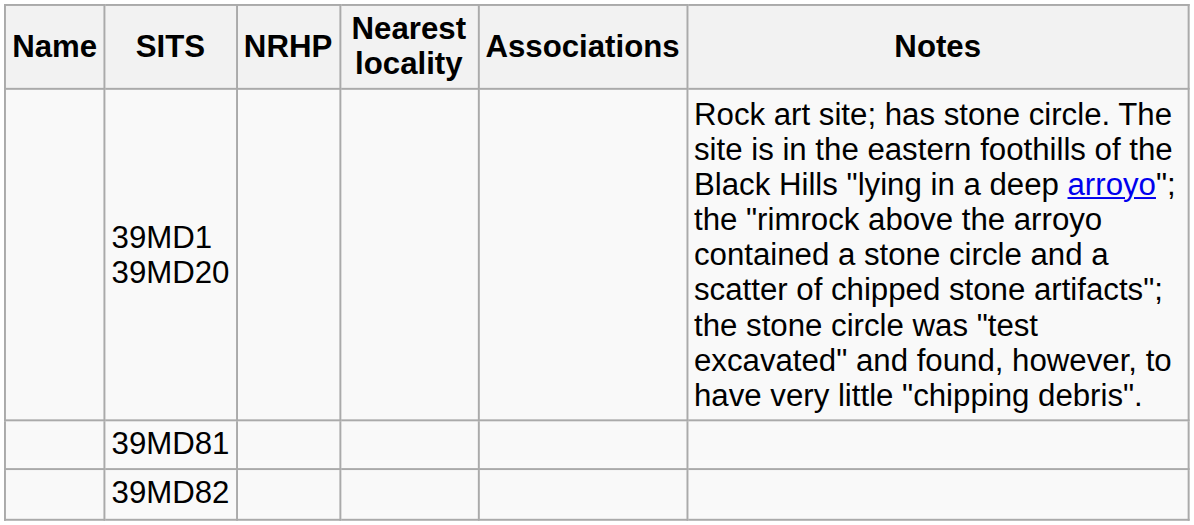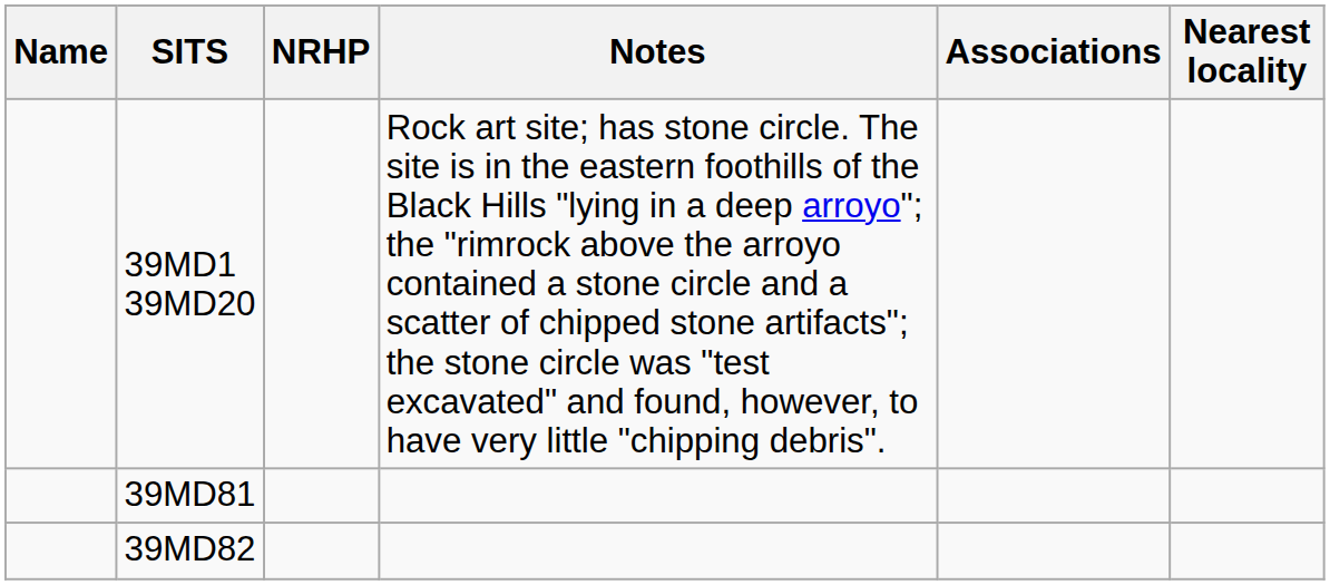 <table class="wikitable sortable">
 <tr>
 <th scope="col">Name</th>
 <th scope="col">SITS</th>
 <th scope="col">NRHP</th>
+<th scope="col" class="unsortable">Notes</th>
+<th scope="col">Associations</th>
 <th scope="col">Nearest locality</th>
-<th scope="col">Associations</th>
-<th scope="col" class="unsortable">Notes</th>
 </tr>
 <tr>
 <td></td>
 <td>39MD1<br>39MD20</td>
 <td></td>
+<td>Rock art site; has stone circle. The site is in the eastern foothills of the Black Hills "lying in a deep <a href='#'>arroyo</a>"; the "rimrock above the arroyo contained a stone circle and a scatter of chipped stone artifacts"; the stone circle was "test excavated" and found, however, to have very little "chipping debris".</td>
 <td></td>
 <td></td>
-<td>Rock art site; has stone circle. The site is in the eastern foothills of the Black Hills "lying in a deep <a href='#'>arroyo</a>"; the "rimrock above the arroyo contained a stone circle and a scatter of chipped stone artifacts"; the stone circle was "test excavated" and found, however, to have very little "chipping debris".</td>
 </tr>
 <tr>
 <td></td>
 <td>39MD81</td>
 <td></td>
 <td></td>
 <td></td>
 <td></td>
 </tr>
 <tr>
 <td></td>
 <td>39MD82</td>
 <td></td>
 <td></td>
 <td></td>
 <td></td>
 </tr>
 </table>
